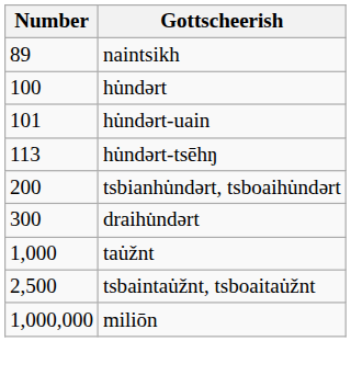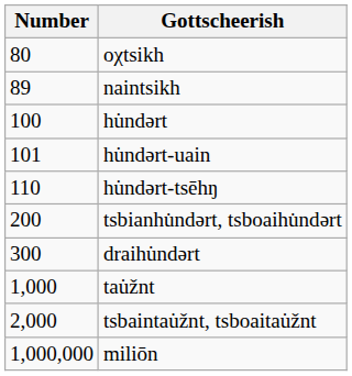 <table class="wikitable">
 <tr>
 <th>Number</th>
 <th>Gottscheerish</th>
+</tr>
+<tr>
+<td>80</td>
+<td>oχtsikh</td>
 </tr>
 <tr>
 <td>89</td>
 <td>naintsikh</td>
 </tr>
 <tr>
 <td>100</td>
 <td>hu̇ndərt</td>
 </tr>
 <tr>
 <td>101</td>
 <td>hu̇ndərt-uain</td>
 </tr>
 <tr>
-<td>113</td>
+<td>110</td>
 <td>hu̇ndərt-tsēhŋ</td>
 </tr>
 <tr>
 <td>200</td>
 <td>tsbianhu̇ndərt, tsboaihu̇ndərt</td>
 </tr>
 <tr>
 <td>300</td>
 <td>draihu̇ndərt</td>
 </tr>
 <tr>
 <td>1,000</td>
 <td>tau̇žnt</td>
 </tr>
 <tr>
-<td>2,500</td>
+<td>2,000</td>
 <td>tsbaintau̇žnt, tsboaitau̇žnt</td>
 </tr>
 <tr>
 <td>1,000,000</td>
 <td>miliōn</td>
 </tr>
 </table>
